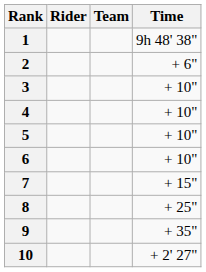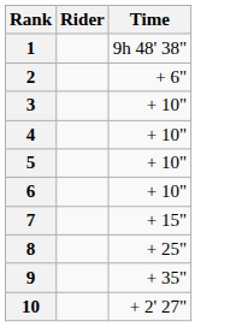 <table class="wikitable" margin-bottom:0;">
 <tr>
 <th scope="col">Rank</th>
 <th scope="col">Rider</th>
-<th scope="col">Team</th>
 <th scope="col">Time</th>
 </tr>
 <tr>
 <th scope="row">1</th>
 <td> </td>
-<td></td>
 <td align="right">9h 48' 38"</td>
 </tr>
 <tr>
 <th scope="row">2</th>
-<td></td>
 <td></td>
 <td align="right">+ 6"</td>
 </tr>
 <tr>
 <th scope="row">3</th>
 <td></td>
-<td></td>
 <td align="right">+ 10"</td>
 </tr>
 <tr>
 <th scope="row">4</th>
-<td></td>
 <td></td>
 <td align="right">+ 10"</td>
 </tr>
 <tr>
 <th scope="row">5</th>
 <td></td>
-<td></td>
 <td align="right">+ 10"</td>
 </tr>
 <tr>
 <th scope="row">6</th>
-<td></td>
 <td></td>
 <td align="right">+ 10"</td>
 </tr>
 <tr>
 <th scope="row">7</th>
 <td></td>
-<td></td>
 <td align="right">+ 15"</td>
 </tr>
 <tr>
 <th scope="row">8</th>
-<td></td>
 <td></td>
 <td align="right">+ 25"</td>
 </tr>
 <tr>
 <th scope="row">9</th>
 <td></td>
-<td></td>
 <td align="right">+ 35"</td>
 </tr>
 <tr>
 <th scope="row">10</th>
 <td></td>
-<td></td>
 <td align="right">+ 2' 27"</td>
 </tr>
 </table>
